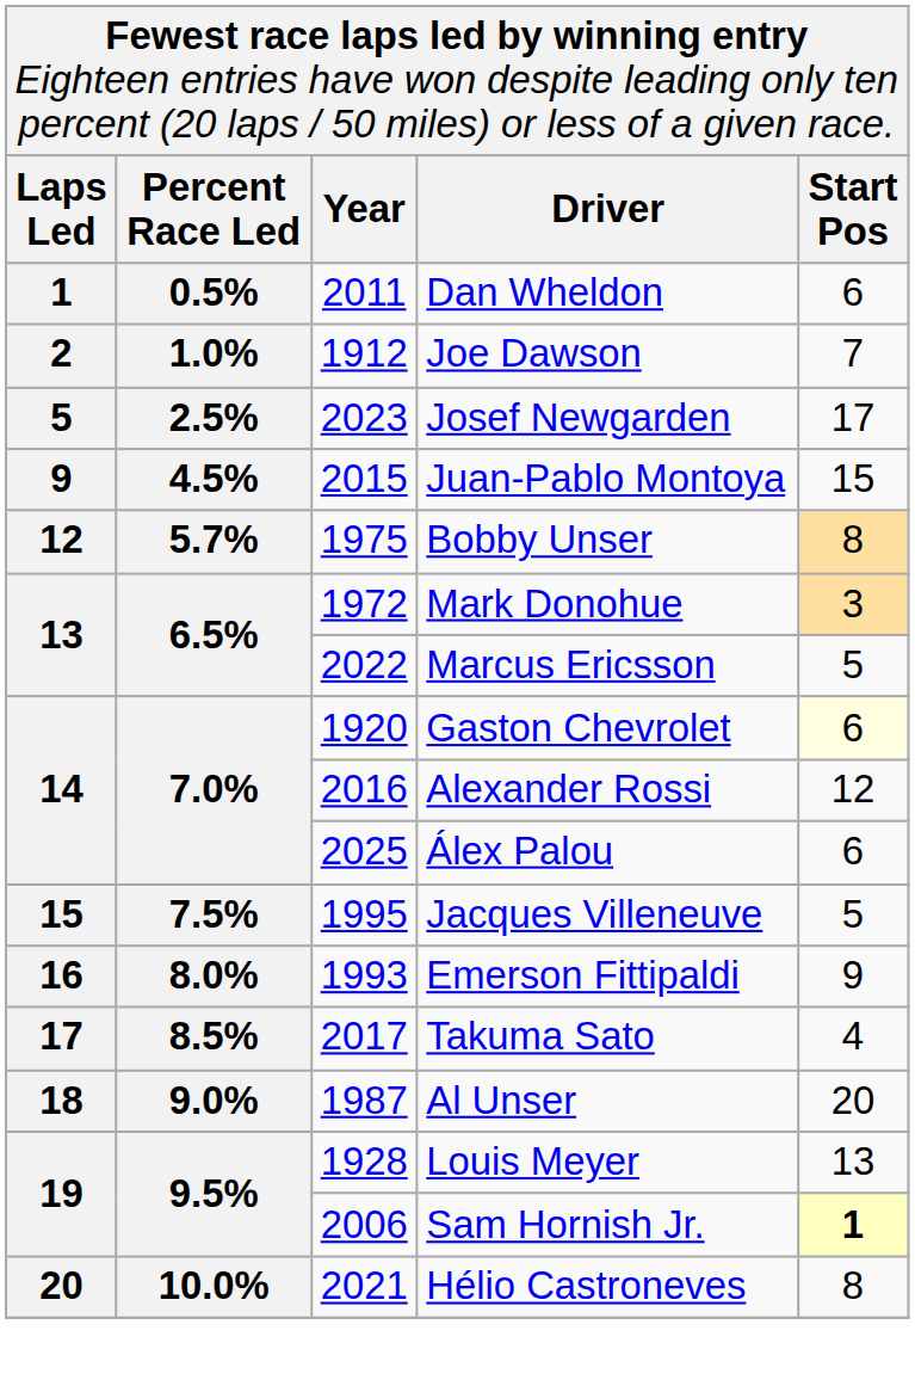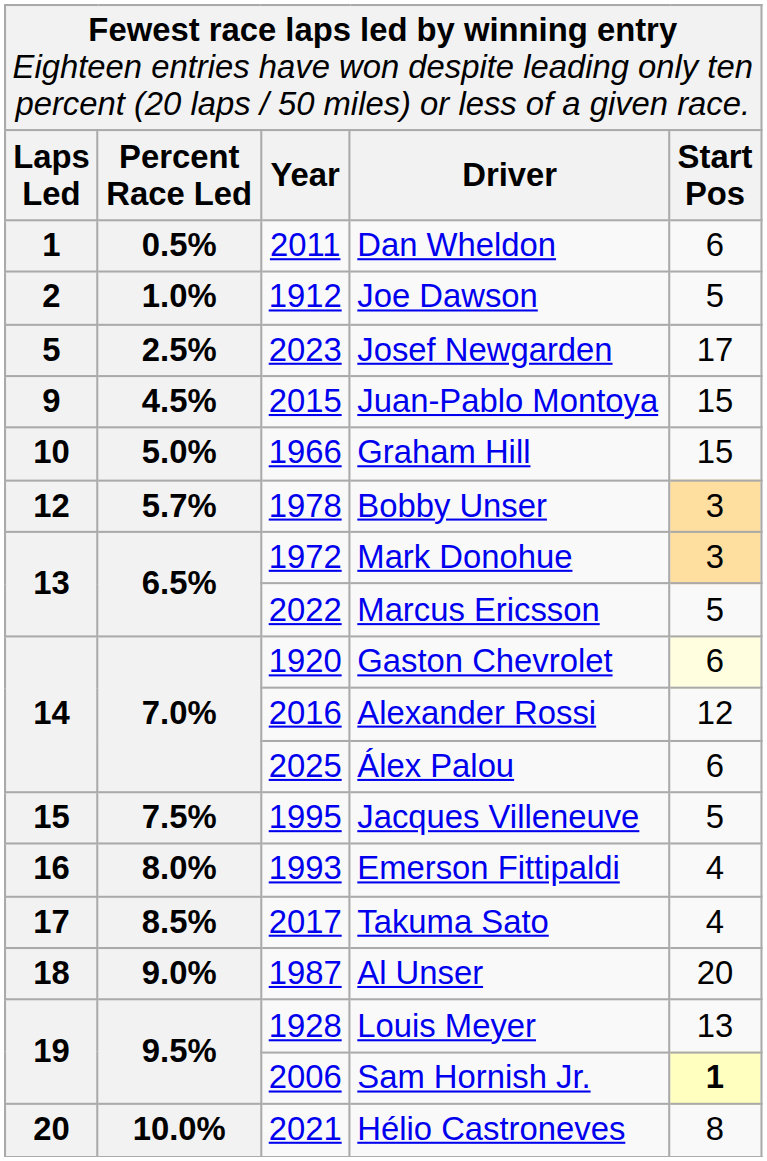 <table class="wikitable">
 <tr>
 <td style="background:#F2F2F2; text-align: center;" colspan="5"><strong>Fewest race laps led by winning entry</strong><br><em>Eighteen entries have won despite leading only ten <br>percent (20 laps / 50 miles) or less of a given race.</em></td>
 </tr>
 <tr>
 <td style="background:#F2F2F2; text-align: center;"><strong>Laps<br>Led</strong></td>
 <td style="background:#F2F2F2; text-align: center;"><strong>Percent<br>Race Led</strong></td>
 <td style="background:#F2F2F2; text-align: center;"><strong>Year</strong></td>
 <td style="background:#F2F2F2; text-align: center;"><strong>Driver</strong></td>
 <td style="background:#F2F2F2; text-align: center;"><strong>Start<br>Pos</strong></td>
 </tr>
 <tr>
 <td style="background:#F2F2F2; text-align: center;"><strong>1</strong></td>
 <td style="background:#F2F2F2; text-align: center;"><strong>0.5%</strong></td>
 <td style="text-align: center;"><a href='#'>2011</a></td>
 <td> <a href='#'>Dan Wheldon</a></td>
 <td style="text-align: center;">6</td>
 </tr>
 <tr>
 <td style="background:#F2F2F2; text-align: center;"><strong>2</strong></td>
 <td style="background:#F2F2F2; text-align: center;"><strong>1.0%</strong></td>
 <td style="text-align: center;"><a href='#'>1912</a></td>
 <td> <a href='#'>Joe Dawson</a></td>
-<td style="text-align: center;">7</td>
+<td style="text-align: center;">5</td>
 </tr>
 <tr>
 <td style="background:#F2F2F2; text-align: center;"><strong>5</strong></td>
 <td style="background:#F2F2F2; text-align: center;"><strong>2.5%</strong></td>
 <td style="text-align: center;"><a href='#'>2023</a></td>
 <td> <a href='#'>Josef Newgarden</a></td>
 <td style="text-align: center;">17</td>
 </tr>
 <tr>
 <td style="background:#F2F2F2; text-align: center;"><strong>9</strong></td>
 <td style="background:#F2F2F2; text-align: center;"><strong>4.5%</strong></td>
 <td style="text-align: center;"><a href='#'>2015</a></td>
 <td> <a href='#'>Juan-Pablo Montoya</a></td>
 <td style="text-align: center;">15</td>
 </tr>
 <tr>
+<td style="background:#F2F2F2; text-align: center;"><strong>10</strong></td>
+<td style="background:#F2F2F2; text-align: center;"><strong>5.0%</strong></td>
+<td style="text-align: center;"><a href='#'>1966</a></td>
+<td> <a href='#'>Graham Hill</a></td>
+<td style="text-align: center;">15</td>
+</tr>
+<tr>
 <td style="background:#F2F2F2; text-align: center;"><strong>12</strong></td>
 <td style="background:#F2F2F2; text-align: center;"><strong>5.7%</strong></td>
-<td style="text-align: center;"><a href='#'>1975</a></td>
+<td style="text-align: center;"><a href='#'>1978</a></td>
 <td> <a href='#'>Bobby Unser</a></td>
-<td style="background:#FFDF9F; text-align: center;">8</td>
+<td style="background:#FFDF9F; text-align: center;">3</td>
 </tr>
 <tr>
 <td style="background:#F2F2F2; text-align: center;" rowspan="2"><strong>13</strong></td>
 <td style="background:#F2F2F2; text-align: center;" rowspan="2"><strong>6.5%</strong></td>
 <td style="text-align: center;"><a href='#'>1972</a></td>
 <td> <a href='#'>Mark Donohue</a></td>
 <td style="background:#FFDF9F; text-align: center;">3</td>
 </tr>
 <tr>
 <td style="text-align: center;"><a href='#'>2022</a></td>
 <td> <a href='#'>Marcus Ericsson</a></td>
 <td style="text-align: center;">5</td>
 </tr>
 <tr>
 <td style="background:#F2F2F2; text-align: center;" rowspan="3"><strong>14</strong></td>
 <td style="background:#F2F2F2; text-align: center;" rowspan="3"><strong>7.0%</strong></td>
 <td style="text-align: center;"><a href='#'>1920</a></td>
 <td> <a href='#'>Gaston Chevrolet</a></td>
 <td style="background: lightyellow; text-align: center;">6</td>
 </tr>
 <tr>
 <td style="text-align: center;"><a href='#'>2016</a></td>
 <td> <a href='#'>Alexander Rossi</a></td>
 <td style="text-align: center;">12</td>
 </tr>
 <tr>
 <td style="text-align: center;"><a href='#'>2025</a></td>
 <td> <a href='#'>Álex Palou</a></td>
 <td style="text-align: center;">6</td>
 </tr>
 <tr>
 <td style="background:#F2F2F2; text-align: center;"><strong>15</strong></td>
 <td style="background:#F2F2F2; text-align: center;"><strong>7.5%</strong></td>
 <td style="text-align: center;"><a href='#'>1995</a></td>
 <td> <a href='#'>Jacques Villeneuve</a></td>
 <td style="text-align: center;">5</td>
 </tr>
 <tr>
 <td style="background:#F2F2F2; text-align: center;"><strong>16</strong></td>
 <td style="background:#F2F2F2; text-align: center;"><strong>8.0%</strong></td>
 <td style="text-align: center;"><a href='#'>1993</a></td>
 <td> <a href='#'>Emerson Fittipaldi</a></td>
-<td style="text-align: center;">9</td>
+<td style="text-align: center;">4</td>
 </tr>
 <tr>
 <td style="background:#F2F2F2; text-align: center;"><strong>17</strong></td>
 <td style="background:#F2F2F2; text-align: center;"><strong>8.5%</strong></td>
 <td style="text-align: center;"><a href='#'>2017</a></td>
 <td> <a href='#'>Takuma Sato</a></td>
 <td style="text-align: center;">4</td>
 </tr>
 <tr>
 <td style="background:#F2F2F2; text-align: center;"><strong>18</strong></td>
 <td style="background:#F2F2F2; text-align: center;"><strong>9.0%</strong></td>
 <td style="text-align: center;"><a href='#'>1987</a></td>
 <td> <a href='#'>Al Unser</a></td>
 <td style="text-align: center;">20</td>
 </tr>
 <tr>
 <td style="background:#F2F2F2; text-align: center;" rowspan="2"><strong>19</strong></td>
 <td style="background:#F2F2F2; text-align: center;" rowspan="2"><strong>9.5%</strong></td>
 <td style="text-align: center;"><a href='#'>1928</a></td>
 <td> <a href='#'>Louis Meyer</a></td>
 <td style="text-align: center;">13</td>
 </tr>
 <tr>
 <td style="text-align: center;"><a href='#'>2006</a></td>
 <td> <a href='#'>Sam Hornish Jr.</a></td>
 <td style="background:#FFFFBF; text-align: center;"><strong>1</strong></td>
 </tr>
 <tr>
 <td style="background:#F2F2F2; text-align: center;"><strong>20</strong></td>
 <td style="background:#F2F2F2; text-align: center;"><strong>10.0%</strong></td>
 <td style="text-align: center;"><a href='#'>2021</a></td>
 <td> <a href='#'>Hélio Castroneves</a></td>
 <td style="text-align: center;">8</td>
 </tr>
 <tr>
 </tr>
 </table>
